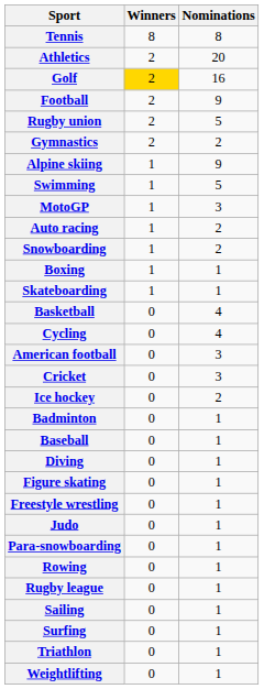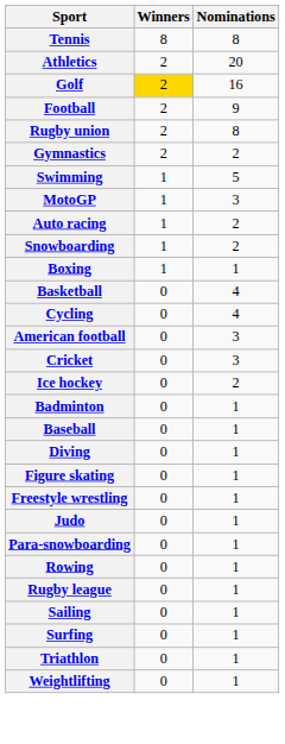 <table class="sortable wikitable plainrowheaders" style="text-align:center">
 <tr>
 <th scope=col>Sport</th>
 <th scope=col data-sort-type=number>Winners</th>
 <th scope=col data-sort-type=number>Nominations</th>
 </tr>
 <tr>
 <th scope=row><a href='#'>Tennis</a></th>
 <td>8</td>
 <td>8</td>
 </tr>
 <tr>
 <th scope=row><a href='#'>Athletics</a></th>
 <td>2</td>
 <td>20</td>
 </tr>
 <tr>
 <th scope=row><a href='#'>Golf</a></th>
 <td style="background: gold;">2</td>
 <td>16</td>
 </tr>
 <tr>
 <th scope=row><a href='#'>Football</a></th>
 <td>2</td>
 <td>9</td>
 </tr>
 <tr>
 <th scope=row><a href='#'>Rugby union</a></th>
 <td>2</td>
-<td>5</td>
+<td>8</td>
 </tr>
 <tr>
 <th scope=row><a href='#'>Gymnastics</a></th>
 <td>2</td>
 <td>2</td>
-</tr>
-<tr>
-<th scope=row><a href='#'>Alpine skiing</a></th>
-<td>1</td>
-<td>9</td>
 </tr>
 <tr>
 <th scope=row><a href='#'>Swimming</a></th>
 <td>1</td>
 <td>5</td>
 </tr>
 <tr>
 <th scope=row><a href='#'>MotoGP</a></th>
 <td>1</td>
 <td>3</td>
 </tr>
 <tr>
 <th scope=row><a href='#'>Auto racing</a></th>
 <td>1</td>
 <td>2</td>
 </tr>
 <tr>
 <th scope=row><a href='#'>Snowboarding</a></th>
 <td>1</td>
 <td>2</td>
 </tr>
 <tr>
 <th scope=row><a href='#'>Boxing</a></th>
-<td>1</td>
-<td>1</td>
-</tr>
-<tr>
-<th scope=row><a href='#'>Skateboarding</a></th>
 <td>1</td>
 <td>1</td>
 </tr>
 <tr>
 <th scope=row><a href='#'>Basketball</a></th>
 <td>0</td>
 <td>4</td>
 </tr>
 <tr>
 <th scope=row><a href='#'>Cycling</a></th>
 <td>0</td>
 <td>4</td>
 </tr>
 <tr>
 <th scope=row><a href='#'>American football</a></th>
 <td>0</td>
 <td>3</td>
 </tr>
 <tr>
 <th scope=row><a href='#'>Cricket</a></th>
 <td>0</td>
 <td>3</td>
 </tr>
 <tr>
 <th scope=row><a href='#'>Ice hockey</a></th>
 <td>0</td>
 <td>2</td>
 </tr>
 <tr>
 <th scope=row><a href='#'>Badminton</a></th>
 <td>0</td>
 <td>1</td>
 </tr>
 <tr>
 <th scope=row><a href='#'>Baseball</a></th>
 <td>0</td>
 <td>1</td>
 </tr>
 <tr>
 <th scope=row><a href='#'>Diving</a></th>
 <td>0</td>
 <td>1</td>
 </tr>
 <tr>
 <th scope=row><a href='#'>Figure skating</a></th>
 <td>0</td>
 <td>1</td>
 </tr>
 <tr>
 <th scope=row><a href='#'>Freestyle wrestling</a></th>
 <td>0</td>
 <td>1</td>
 </tr>
 <tr>
 <th scope=row><a href='#'>Judo</a></th>
 <td>0</td>
 <td>1</td>
 </tr>
 <tr>
 <th scope=row><a href='#'>Para-snowboarding</a></th>
 <td>0</td>
 <td>1</td>
 </tr>
 <tr>
 <th scope=row><a href='#'>Rowing</a></th>
 <td>0</td>
 <td>1</td>
 </tr>
 <tr>
 <th scope=row><a href='#'>Rugby league</a></th>
 <td>0</td>
 <td>1</td>
 </tr>
 <tr>
 <th scope=row><a href='#'>Sailing</a></th>
 <td>0</td>
 <td>1</td>
 </tr>
 <tr>
 <th scope=row><a href='#'>Surfing</a></th>
 <td>0</td>
 <td>1</td>
 </tr>
 <tr>
 <th scope=row><a href='#'>Triathlon</a></th>
 <td>0</td>
 <td>1</td>
 </tr>
 <tr>
 <th scope=row><a href='#'>Weightlifting</a></th>
 <td>0</td>
 <td>1</td>
 </tr>
 </table>
